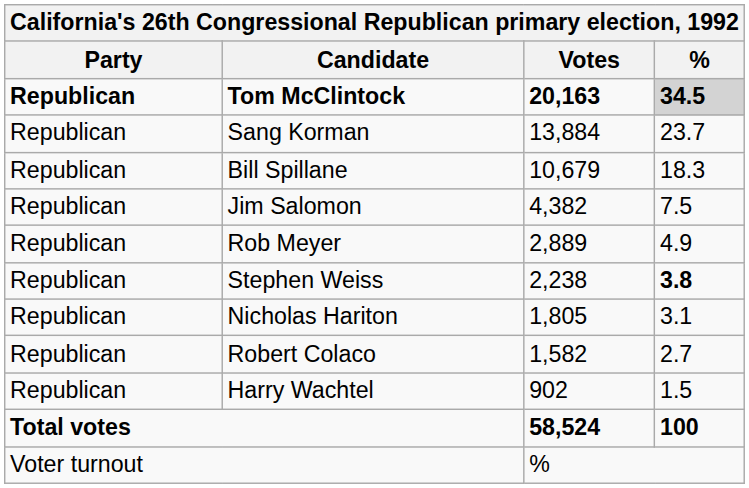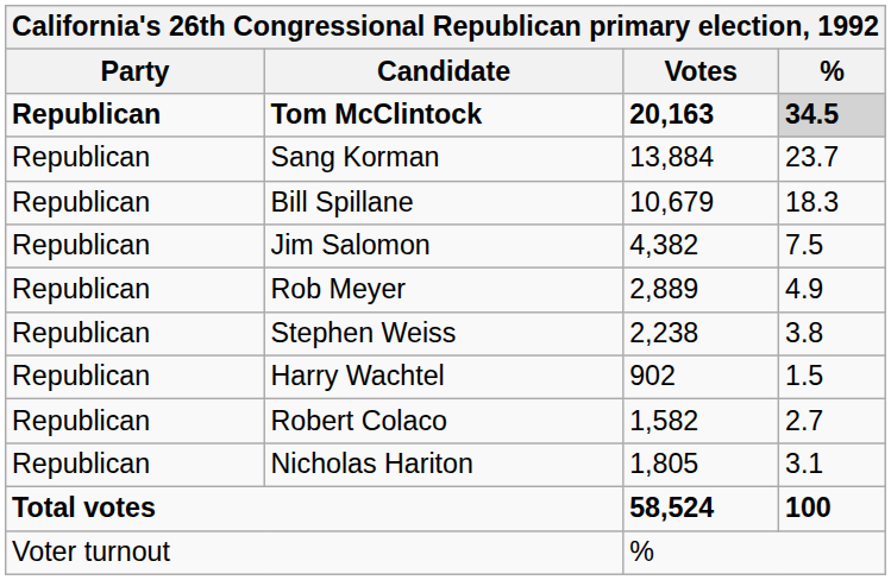 <table class="wikitable">
 <tr>
 <th colspan="4">California's 26th Congressional Republican primary election, 1992</th>
 </tr>
 <tr>
 <th>Party</th>
 <th>Candidate</th>
 <th>Votes</th>
 <th>%</th>
 </tr>
 <tr>
 <td><strong>Republican</strong></td>
 <td><strong>Tom McClintock</strong></td>
 <td><strong>20,163</strong></td>
 <td style="background: lightgrey;"><strong>34.5</strong></td>
 </tr>
 <tr>
 <td>Republican</td>
 <td>Sang Korman</td>
 <td>13,884</td>
 <td>23.7</td>
 </tr>
 <tr>
 <td>Republican</td>
 <td>Bill Spillane</td>
 <td>10,679</td>
 <td>18.3</td>
 </tr>
 <tr>
 <td>Republican</td>
 <td>Jim Salomon</td>
 <td>4,382</td>
 <td>7.5</td>
 </tr>
 <tr>
 <td>Republican</td>
 <td>Rob Meyer</td>
 <td>2,889</td>
 <td>4.9</td>
 </tr>
 <tr>
 <td>Republican</td>
 <td>Stephen Weiss</td>
 <td>2,238</td>
-<td><strong>3.8</strong></td>
+<td>3.8</td>
 </tr>
 <tr>
 <td>Republican</td>
-<td>Nicholas Hariton</td>
-<td>1,805</td>
-<td>3.1</td>
+<td>Harry Wachtel</td>
+<td>902</td>
+<td>1.5</td>
 </tr>
 <tr>
 <td>Republican</td>
 <td>Robert Colaco</td>
 <td>1,582</td>
 <td>2.7</td>
 </tr>
 <tr>
 <td>Republican</td>
-<td>Harry Wachtel</td>
-<td>902</td>
-<td>1.5</td>
+<td>Nicholas Hariton</td>
+<td>1,805</td>
+<td>3.1</td>
 </tr>
 <tr>
 <td colspan="2"><strong>Total votes</strong></td>
 <td><strong>58,524</strong></td>
 <td><strong>100</strong></td>
 </tr>
 <tr>
 <td colspan="2">Voter turnout</td>
 <td colspan="2">%</td>
 </tr>
 </table>
